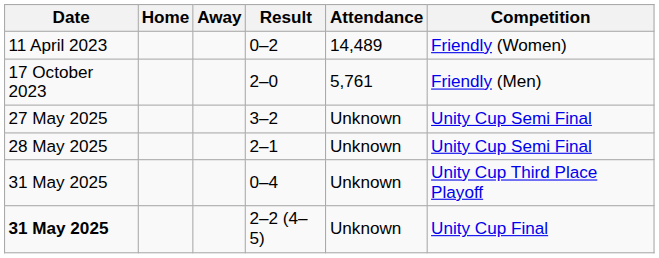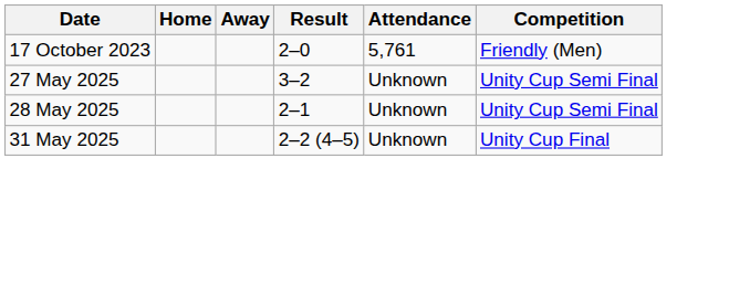 <table class="wikitable">
 <tr>
 <th>Date</th>
 <th>Home</th>
 <th>Away</th>
 <th>Result</th>
 <th>Attendance</th>
 <th>Competition</th>
-</tr>
-<tr>
-<td>11 April 2023</td>
-<td></td>
-<td></td>
-<td>0–2</td>
-<td>14,489</td>
-<td><a href='#'>Friendly</a> (Women)</td>
 </tr>
 <tr>
 <td>17 October 2023</td>
 <td></td>
 <td></td>
 <td>2–0</td>
 <td>5,761</td>
 <td><a href='#'>Friendly</a> (Men)</td>
 </tr>
 <tr>
 <td>27 May 2025</td>
 <td></td>
 <td></td>
 <td>3–2</td>
 <td>Unknown</td>
 <td><a href='#'>Unity Cup Semi Final</a></td>
 </tr>
 <tr>
 <td>28 May 2025</td>
 <td></td>
 <td></td>
 <td>2–1</td>
 <td>Unknown</td>
 <td><a href='#'>Unity Cup Semi Final</a></td>
 </tr>
 <tr>
 <td>31 May 2025</td>
 <td></td>
 <td></td>
-<td>0–4</td>
-<td>Unknown</td>
-<td><a href='#'>Unity Cup Third Place Playoff</a></td>
-</tr>
-<tr>
-<td><strong>31 May 2025</strong></td>
-<td></td>
-<td></td>
 <td>2–2 (4–5)</td>
 <td>Unknown</td>
 <td><a href='#'>Unity Cup Final</a></td>
 </tr>
 </table>
